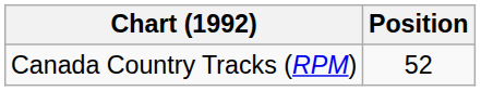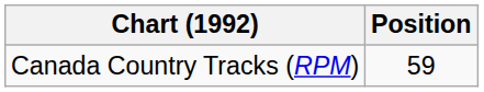 <table class="wikitable sortable">
 <tr>
 <th scope="col">Chart (1992)</th>
 <th scope="col">Position</th>
 </tr>
 <tr>
 <td>Canada Country Tracks (<em><a href='#'>RPM</a></em>)</td>
-<td align="center">52</td>
+<td align="center">59</td>
 </tr>
 </table>
